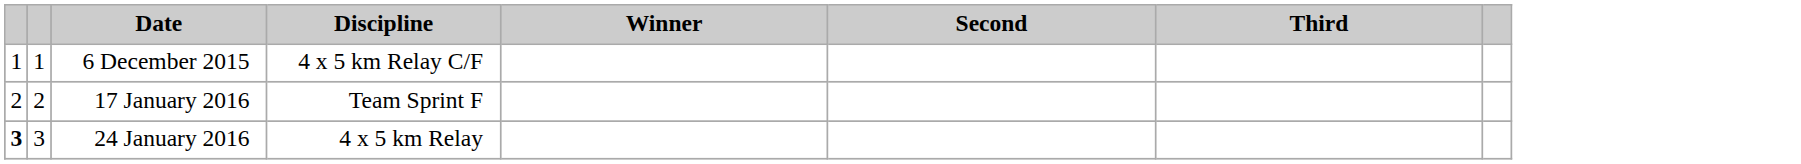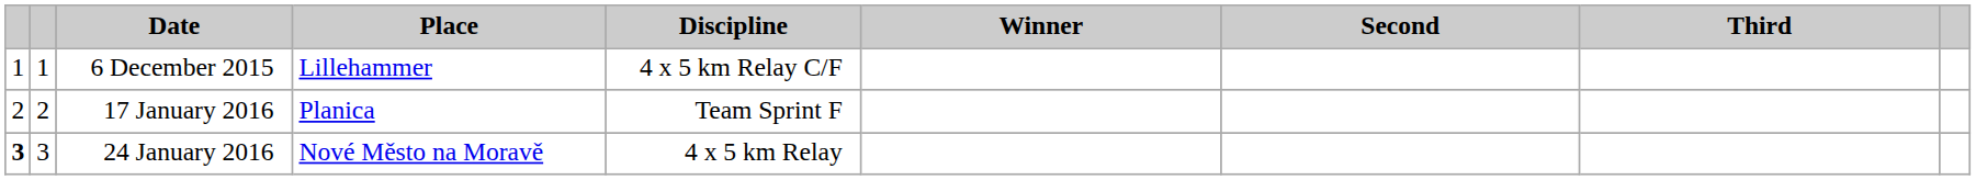 <table class="wikitable plainrowheaders" style="background:#fff; font-size:86%; line-height:16px; border:grey solid 1px; border-collapse:collapse;">
 <tr style="background:#ccc; text-align:center;">
 <th scope="col" style="background:#ccc; width=20 px;"></th>
 <th scope="col" style="background:#ccc; width=30 px;"></th>
 <th scope="col" style="background:#ccc; width:120px;">Date</th>
+<th scope="col" style="background:#ccc; width:160px;">Place</th>
 <th scope="col" style="background:#ccc; width:130px;">Discipline</th>
 <th scope="col" style="background:#ccc; width:185px;">Winner</th>
 <th scope="col" style="background:#ccc; width:185px;">Second</th>
 <th scope="col" style="background:#ccc; width:185px;">Third</th>
 <th scope="col" style="background:#ccc; width:10px;"></th>
 </tr>
 <tr>
 <td align=center>1</td>
 <td align=center>1</td>
 <td align=right>6 December 2015  </td>
+<td> <a href='#'>Lillehammer</a></td>
 <td align=right>4 x 5 km Relay C/F  </td>
 <td></td>
 <td></td>
 <td></td>
 <td></td>
 </tr>
 <tr>
 <td align=center>2</td>
 <td align=center>2</td>
 <td align=right>17 January 2016  </td>
+<td> <a href='#'>Planica</a></td>
 <td align=right>Team Sprint F  </td>
 <td></td>
 <td></td>
 <td></td>
 <td></td>
 </tr>
 <tr>
 <td align=center><strong>3</strong></td>
 <td align=center>3</td>
 <td align=right>24 January 2016  </td>
+<td> <a href='#'>Nové Město na Moravě</a></td>
 <td align=right>4 x 5 km Relay  </td>
 <td></td>
 <td></td>
 <td></td>
 <td></td>
 </tr>
 </table>
